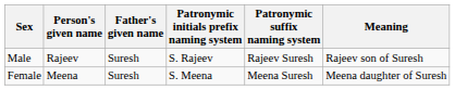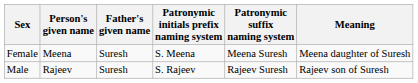 <table class="wikitable">
 <tr>
 <th>Sex</th>
 <th>Person's<br>given name</th>
 <th>Father's<br>given name</th>
 <th>Patronymic<br>initials prefix<br>naming system</th>
 <th>Patronymic<br>suffix<br>naming system</th>
 <th>Meaning</th>
 </tr>
 <tr>
+<td>Female</td>
+<td>Meena</td>
+<td>Suresh</td>
+<td>S. Meena</td>
+<td>Meena Suresh</td>
+<td>Meena daughter of Suresh</td>
+</tr>
+<tr>
 <td>Male</td>
 <td>Rajeev</td>
 <td>Suresh</td>
 <td>S. Rajeev</td>
 <td>Rajeev Suresh</td>
 <td>Rajeev son of Suresh</td>
 </tr>
-<tr>
-<td>Female</td>
-<td>Meena</td>
-<td>Suresh</td>
-<td>S. Meena</td>
-<td>Meena Suresh</td>
-<td>Meena daughter of Suresh</td>
-</tr>
 </table>
